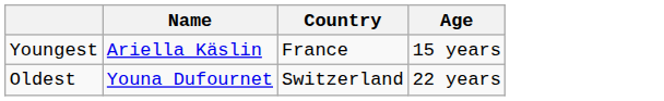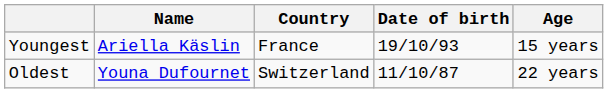 <table class="wikitable">
 <tr>
 <th></th>
 <th>Name</th>
 <th>Country</th>
+<th>Date of birth</th>
 <th>Age</th>
 </tr>
 <tr>
 <td>Youngest</td>
 <td><a href='#'>Ariella Käslin</a></td>
 <td>France </td>
+<td>19/10/93</td>
 <td>15 years</td>
 </tr>
 <tr>
 <td>Oldest</td>
 <td><a href='#'>Youna Dufournet</a></td>
 <td>Switzerland </td>
+<td>11/10/87</td>
 <td>22 years</td>
 </tr>
 </table>
